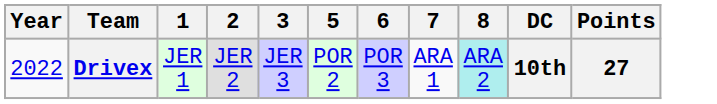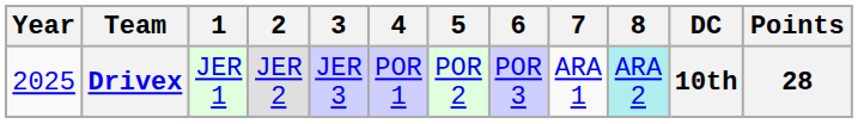 <table class="wikitable" style="text-align:center; font-size:85%">
 <tr>
 <th>Year</th>
 <th>Team</th>
 <th>1</th>
 <th>2</th>
 <th>3</th>
+<th>4</th>
 <th>5</th>
 <th>6</th>
 <th>7</th>
 <th>8</th>
 <th>DC</th>
 <th>Points</th>
 </tr>
 <tr>
-<td><a href='#'>2022</a></td>
+<td><a href='#'>2025</a></td>
 <th><a href='#'>Drivex</a></th>
 <td style="background:#DFFFDF"><a href='#'>JER<br>1</a><br></td>
 <td style="background:#DFDFDF"><a href='#'>JER<br>2</a><br></td>
 <td style="background:#CFCFFF"><a href='#'>JER<br>3</a><br></td>
+<td style="background:#CFCFFF"><a href='#'>POR<br>1</a><br></td>
 <td style="background:#DFFFDF"><a href='#'>POR<br>2</a><br></td>
 <td style="background:#CFCFFF"><a href='#'>POR<br>3</a><br></td>
 <td><a href='#'>ARA<br>1</a></td>
 <td style="background: paleturquoise;"><a href='#'>ARA<br>2</a></td>
 <th>10th</th>
-<th>27</th>
+<th>28</th>
 </tr>
 </table>
